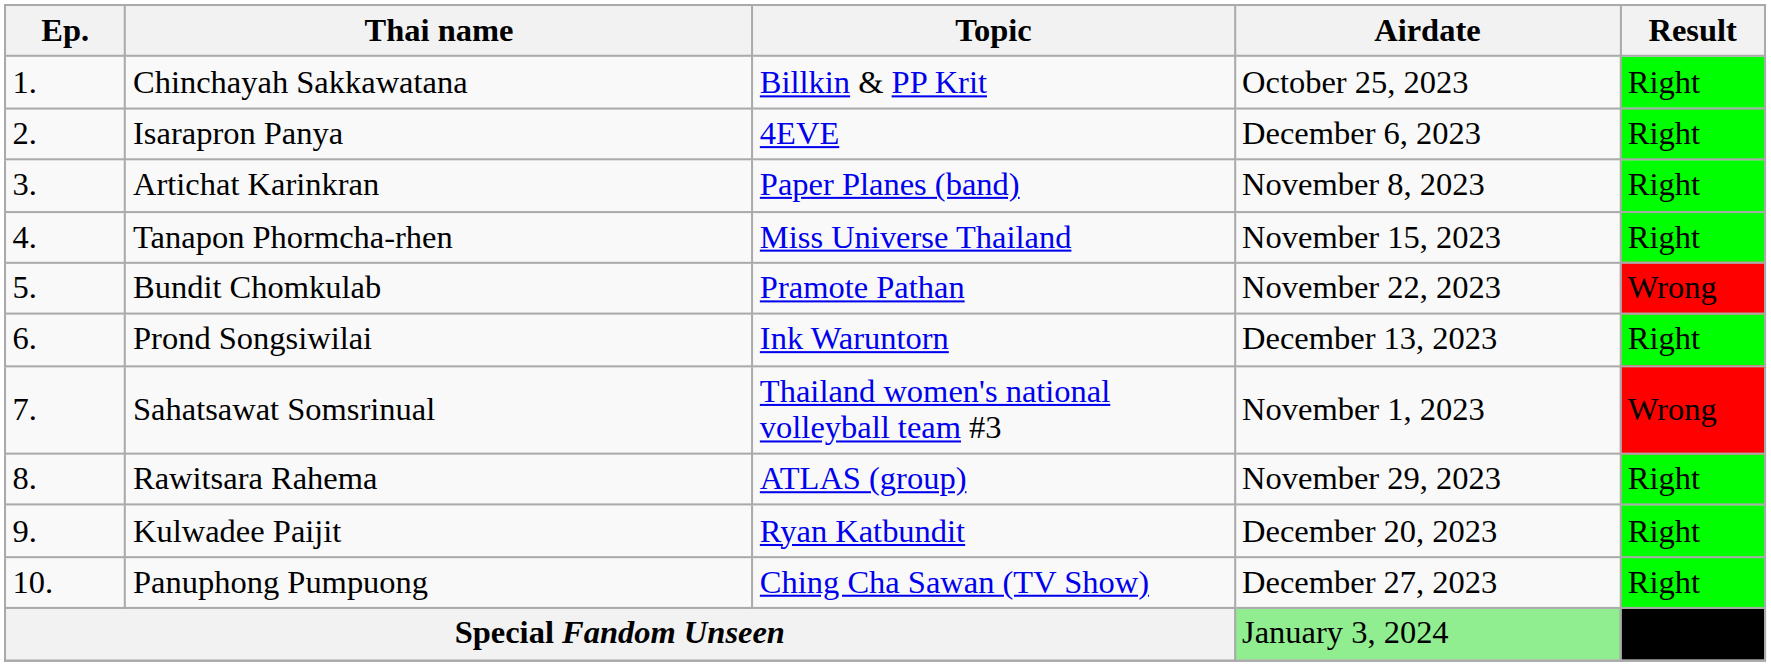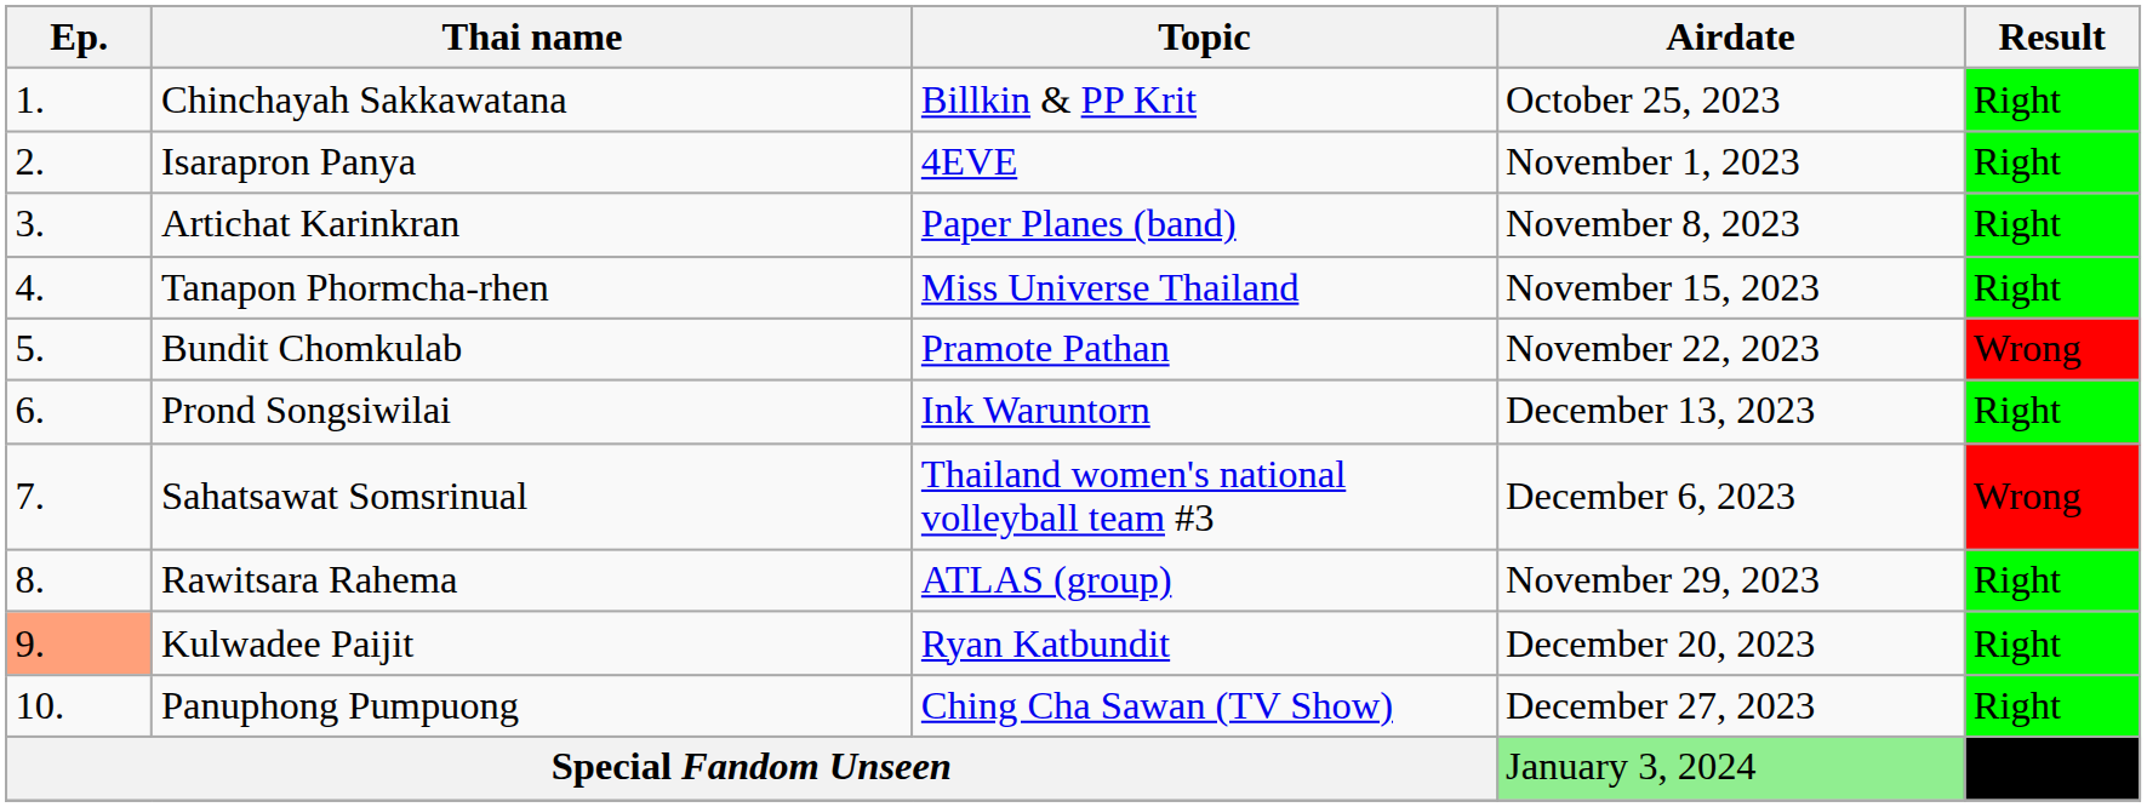 <table class="wikitable sortable" ="font-size:100%; text-align: center; ">
 <tr>
 <th rowspan=1 width=5%><strong>Ep.</strong></th>
 <th rowspan=1 width=26%><strong>Thai name</strong></th>
 <th rowspan=1 width=20%><strong>Topic</strong></th>
 <th rowspan=1 width=16%><strong>Airdate</strong></th>
 <th !rowspan=1 width=6%><strong>Result</strong></th>
 </tr>
 <tr>
 <td>1.</td>
 <td>Chinchayah Sakkawatana</td>
 <td><a href='#'>Billkin</a> & <a href='#'>PP Krit</a></td>
 <td>October 25, 2023</td>
 <td style = "background:#00FF00;">Right</td>
 </tr>
 <tr>
 <td>2.</td>
 <td>Isarapron Panya</td>
 <td><a href='#'>4EVE</a></td>
-<td>December 6, 2023</td>
+<td>November 1, 2023</td>
 <td style = "background:#00FF00;">Right</td>
 </tr>
 <tr>
 <td>3.</td>
 <td>Artichat Karinkran</td>
 <td><a href='#'>Paper Planes (band)</a></td>
 <td>November 8, 2023</td>
 <td style = "background:#00FF00;">Right</td>
 </tr>
 <tr>
 <td>4.</td>
 <td>Tanapon Phormcha-rhen</td>
 <td><a href='#'>Miss Universe Thailand</a></td>
 <td>November 15, 2023</td>
 <td style = "background:#00FF00;">Right</td>
 </tr>
 <tr>
 <td>5.</td>
 <td>Bundit Chomkulab</td>
 <td><a href='#'>Pramote Pathan</a></td>
 <td>November 22, 2023</td>
 <td style = "background:#FF0000;">Wrong</td>
 </tr>
 <tr>
 <td>6.</td>
 <td>Prond Songsiwilai</td>
 <td><a href='#'>Ink Waruntorn</a></td>
 <td>December 13, 2023</td>
 <td style = "background:#00FF00;">Right</td>
 </tr>
 <tr>
 <td>7.</td>
 <td>Sahatsawat Somsrinual</td>
 <td><a href='#'>Thailand women's national volleyball team</a> #3</td>
-<td>November 1, 2023</td>
+<td>December 6, 2023</td>
 <td style = "background:#FF0000;">Wrong</td>
 </tr>
 <tr>
 <td>8.</td>
 <td>Rawitsara Rahema</td>
 <td><a href='#'>ATLAS (group)</a></td>
 <td>November 29, 2023</td>
 <td style = "background:#00FF00;">Right</td>
 </tr>
 <tr>
-<td>9.</td>
+<td style="background: lightsalmon;">9.</td>
 <td>Kulwadee Paijit</td>
 <td><a href='#'>Ryan Katbundit</a></td>
 <td>December 20, 2023</td>
 <td style = "background:#00FF00;">Right</td>
 </tr>
 <tr>
 <td>10.</td>
 <td>Panuphong Pumpuong</td>
 <td><a href='#'>Ching Cha Sawan (TV Show)</a></td>
 <td>December 27, 2023</td>
 <td style = "background:#00FF00;">Right</td>
 </tr>
 <tr>
 <th colspan=3>Special <em>Fandom Unseen</em></th>
 <td style="background: lightgreen;">January 3, 2024</td>
 <td style="background:#000000;"></td>
 </tr>
 <tr>
 </tr>
 </table>
